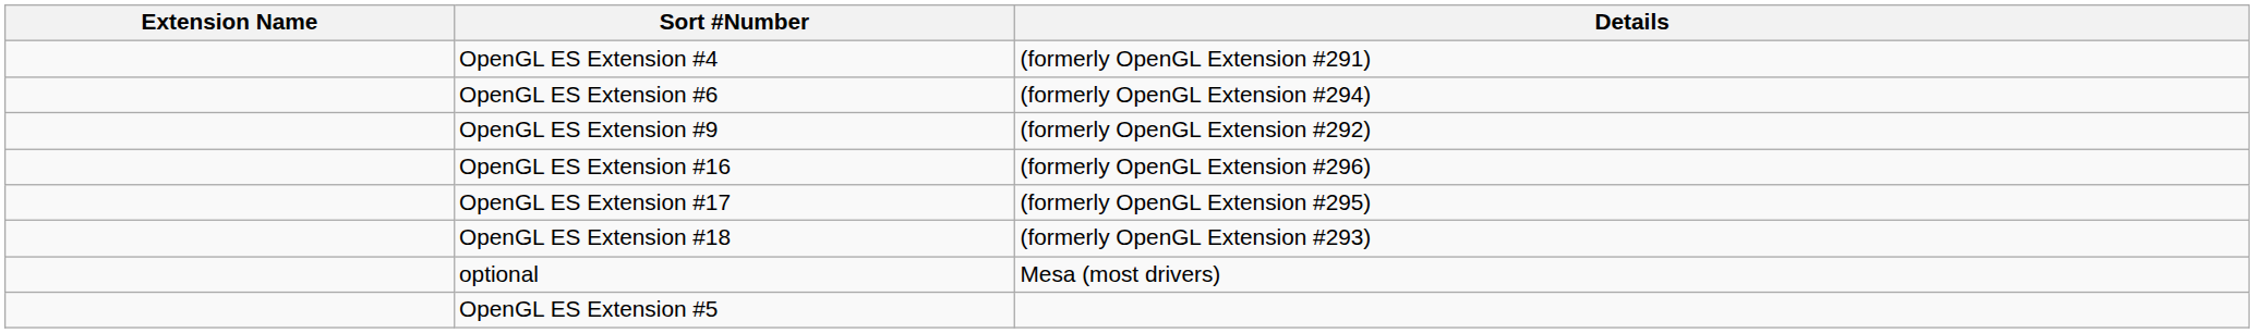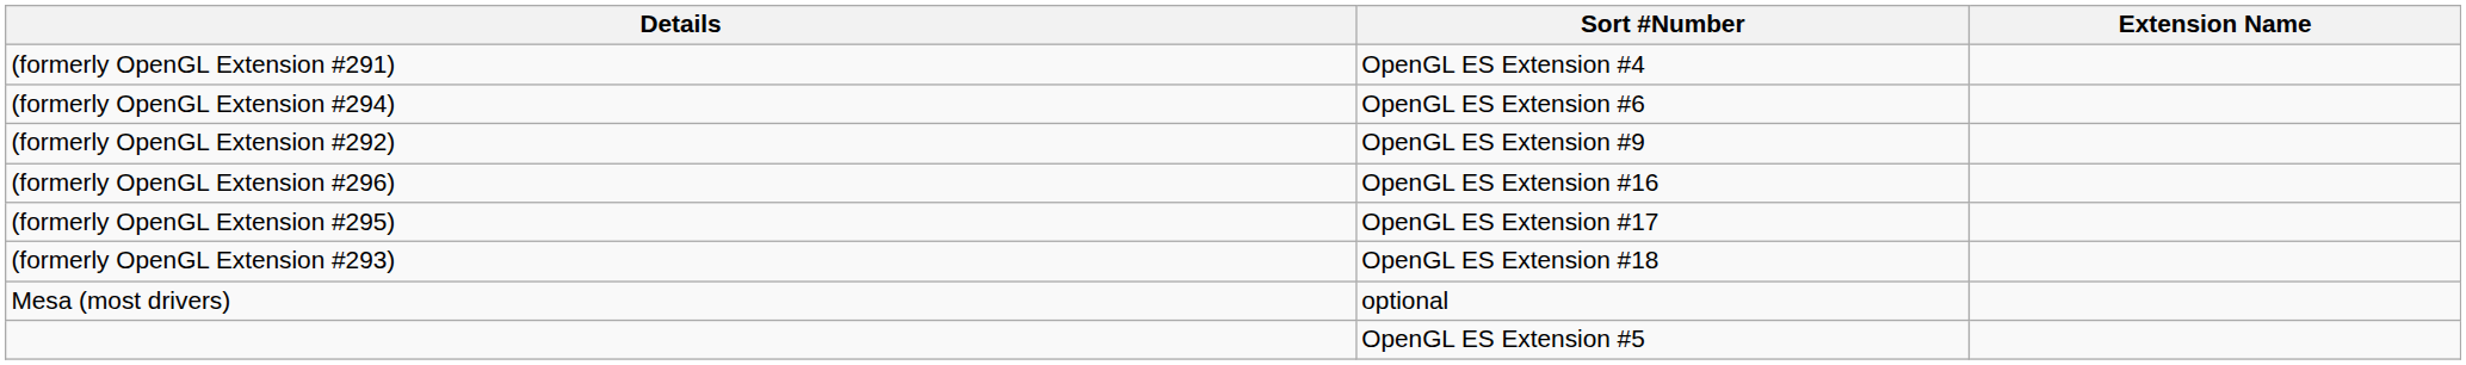 <table class="wikitable" style="width: 100%">
 <tr>
+<th scope="col">Details</th>
+<th scope="col" style="width: 25%">Sort #Number</th>
 <th scope="col" style="width: 20%">Extension Name</th>
-<th scope="col" style="width: 25%">Sort #Number</th>
-<th scope="col">Details</th>
 </tr>
 <tr>
+<td>(formerly OpenGL Extension #291)</td>
+<td>OpenGL ES Extension #4</td>
 <td></td>
-<td>OpenGL ES Extension #4</td>
-<td>(formerly OpenGL Extension #291)</td>
 </tr>
 <tr>
+<td>(formerly OpenGL Extension #294)</td>
+<td>OpenGL ES Extension #6</td>
 <td></td>
-<td>OpenGL ES Extension #6</td>
-<td>(formerly OpenGL Extension #294)</td>
 </tr>
 <tr>
+<td>(formerly OpenGL Extension #292)</td>
+<td>OpenGL ES Extension #9</td>
 <td></td>
-<td>OpenGL ES Extension #9</td>
-<td>(formerly OpenGL Extension #292)</td>
 </tr>
 <tr>
+<td>(formerly OpenGL Extension #296)</td>
+<td>OpenGL ES Extension #16</td>
 <td></td>
-<td>OpenGL ES Extension #16</td>
-<td>(formerly OpenGL Extension #296)</td>
 </tr>
 <tr>
+<td>(formerly OpenGL Extension #295)</td>
+<td>OpenGL ES Extension #17</td>
 <td></td>
-<td>OpenGL ES Extension #17</td>
-<td>(formerly OpenGL Extension #295)</td>
 </tr>
 <tr>
+<td>(formerly OpenGL Extension #293)</td>
+<td>OpenGL ES Extension #18</td>
 <td></td>
-<td>OpenGL ES Extension #18</td>
-<td>(formerly OpenGL Extension #293)</td>
 </tr>
 <tr>
+<td>Mesa (most drivers)</td>
+<td>optional</td>
 <td></td>
-<td>optional</td>
-<td>Mesa (most drivers)</td>
 </tr>
 <tr>
 <td></td>
 <td>OpenGL ES Extension #5</td>
 <td></td>
 </tr>
 </table>
